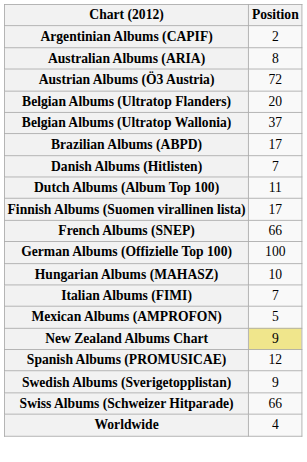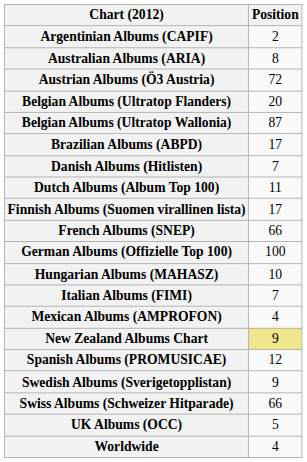 <table class="wikitable sortable plainrowheaders">
 <tr>
 <th>Chart (2012)</th>
 <th>Position</th>
 </tr>
 <tr>
 <th scope="row">Argentinian Albums (CAPIF)</th>
 <td style="text-align:center;">2</td>
 </tr>
 <tr>
 <th scope="row">Australian Albums (ARIA)</th>
 <td align="center">8</td>
 </tr>
 <tr>
 <th scope="row">Austrian Albums (Ö3 Austria)</th>
 <td align="center">72</td>
 </tr>
 <tr>
 <th scope="row">Belgian Albums (Ultratop Flanders)</th>
 <td align="center">20</td>
 </tr>
 <tr>
 <th scope="row">Belgian Albums (Ultratop Wallonia)</th>
-<td align="center">37</td>
+<td align="center">87</td>
 </tr>
 <tr>
 <th scope="row">Brazilian Albums (ABPD)</th>
 <td align="center">17</td>
 </tr>
 <tr>
 <th scope="row">Danish Albums (Hitlisten)</th>
 <td align="center">7</td>
 </tr>
 <tr>
 <th scope="row">Dutch Albums (Album Top 100)</th>
 <td align="center">11</td>
 </tr>
 <tr>
 <th scope="row">Finnish Albums (Suomen virallinen lista)</th>
 <td align="center">17</td>
 </tr>
 <tr>
 <th scope="row">French Albums (SNEP)</th>
 <td align="center">66</td>
 </tr>
 <tr>
 <th scope="row">German Albums (Offizielle Top 100)</th>
 <td align="center">100</td>
 </tr>
 <tr>
 <th scope="row">Hungarian Albums (MAHASZ)</th>
 <td style="text-align:center;">10</td>
 </tr>
 <tr>
 <th scope="row">Italian Albums (FIMI)</th>
 <td align="center">7</td>
 </tr>
 <tr>
 <th scope="row">Mexican Albums (AMPROFON)</th>
-<td align="center">5</td>
+<td align="center">4</td>
 </tr>
 <tr>
 <th scope="row">New Zealand Albums Chart</th>
 <td style="background: khaki; text-align:center;">9</td>
 </tr>
 <tr>
 <th scope="row">Spanish Albums (PROMUSICAE)</th>
 <td style="text-align:center;">12</td>
 </tr>
 <tr>
 <th scope="row">Swedish Albums (Sverigetopplistan)</th>
 <td style="text-align:center;">9</td>
 </tr>
 <tr>
 <th scope="row">Swiss Albums (Schweizer Hitparade)</th>
 <td style="text-align:center;">66</td>
 </tr>
 <tr>
+<th scope="row">UK Albums (OCC)</th>
+<td align="center">5</td>
+</tr>
+<tr>
 <th scope="row">Worldwide</th>
 <td style="text-align:center;">4</td>
 </tr>
 </table>
